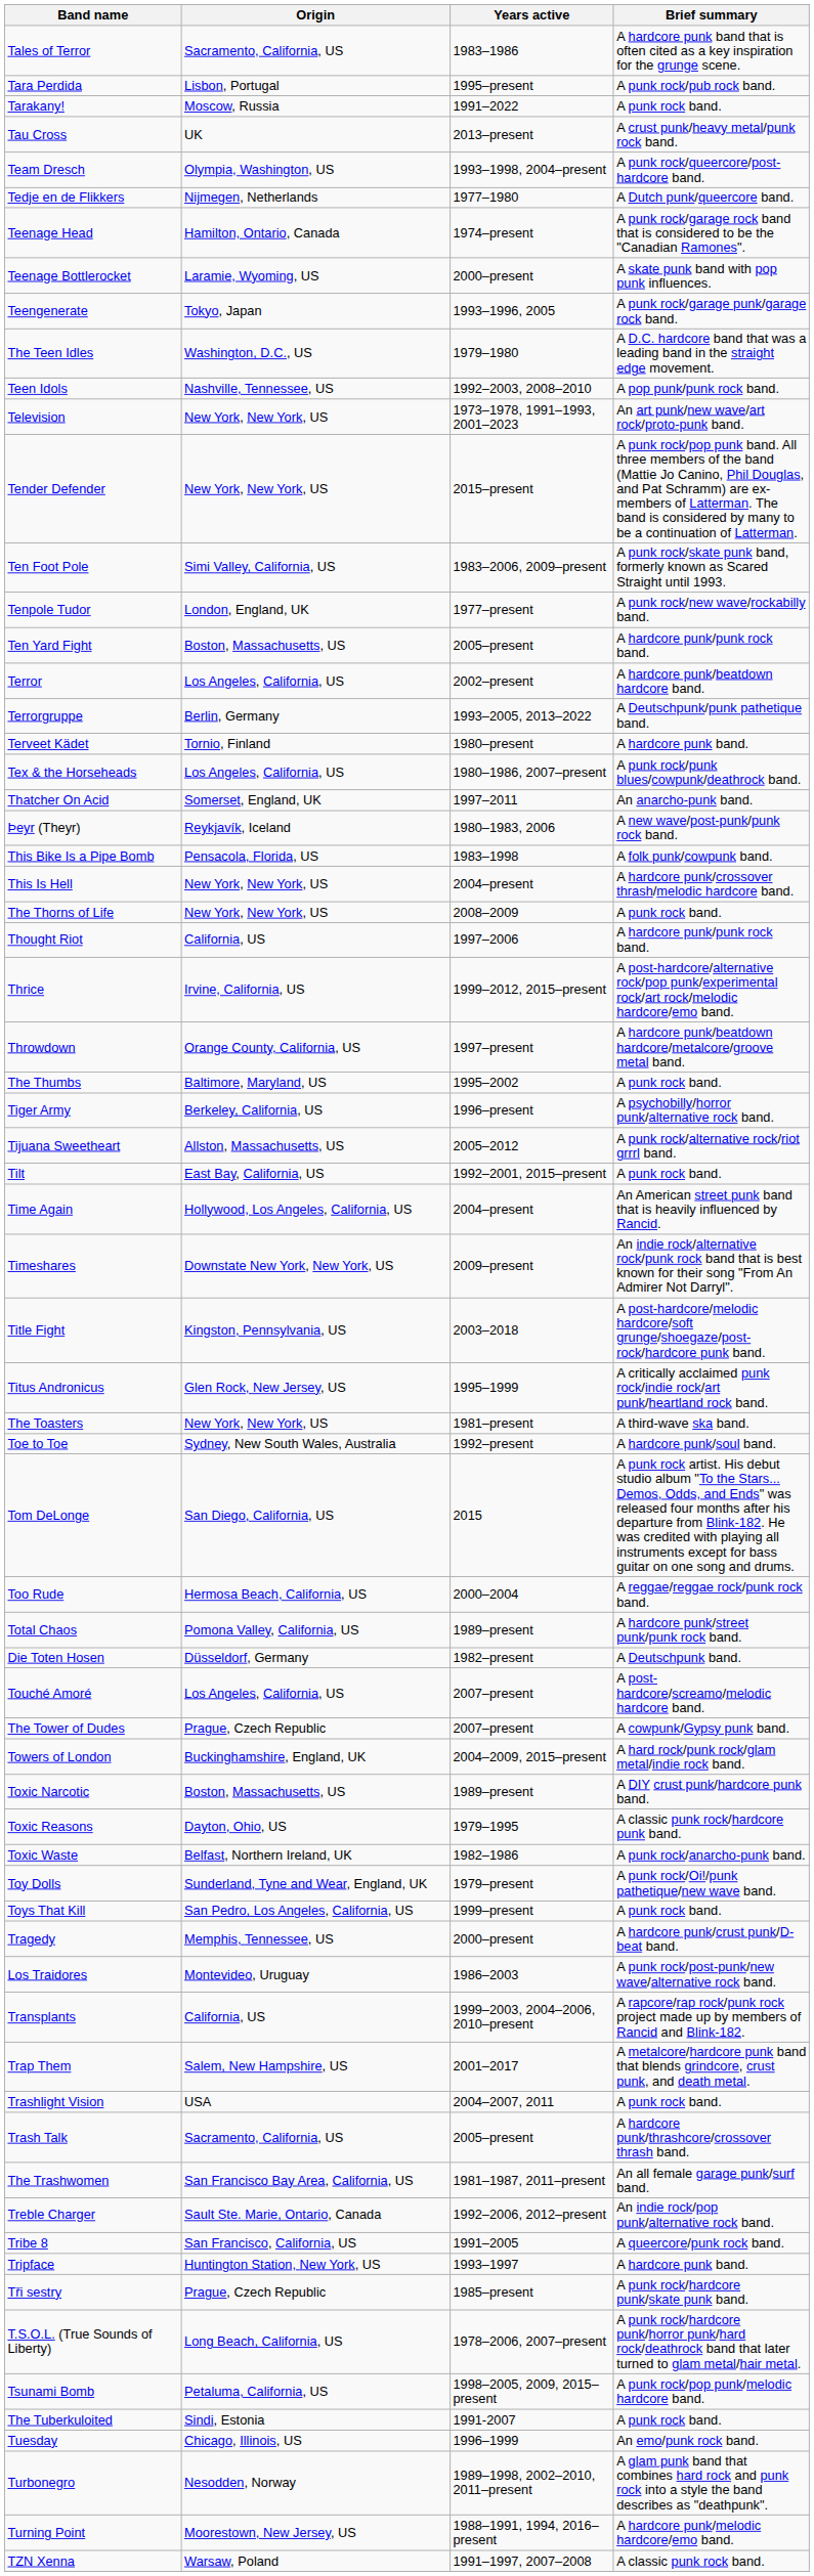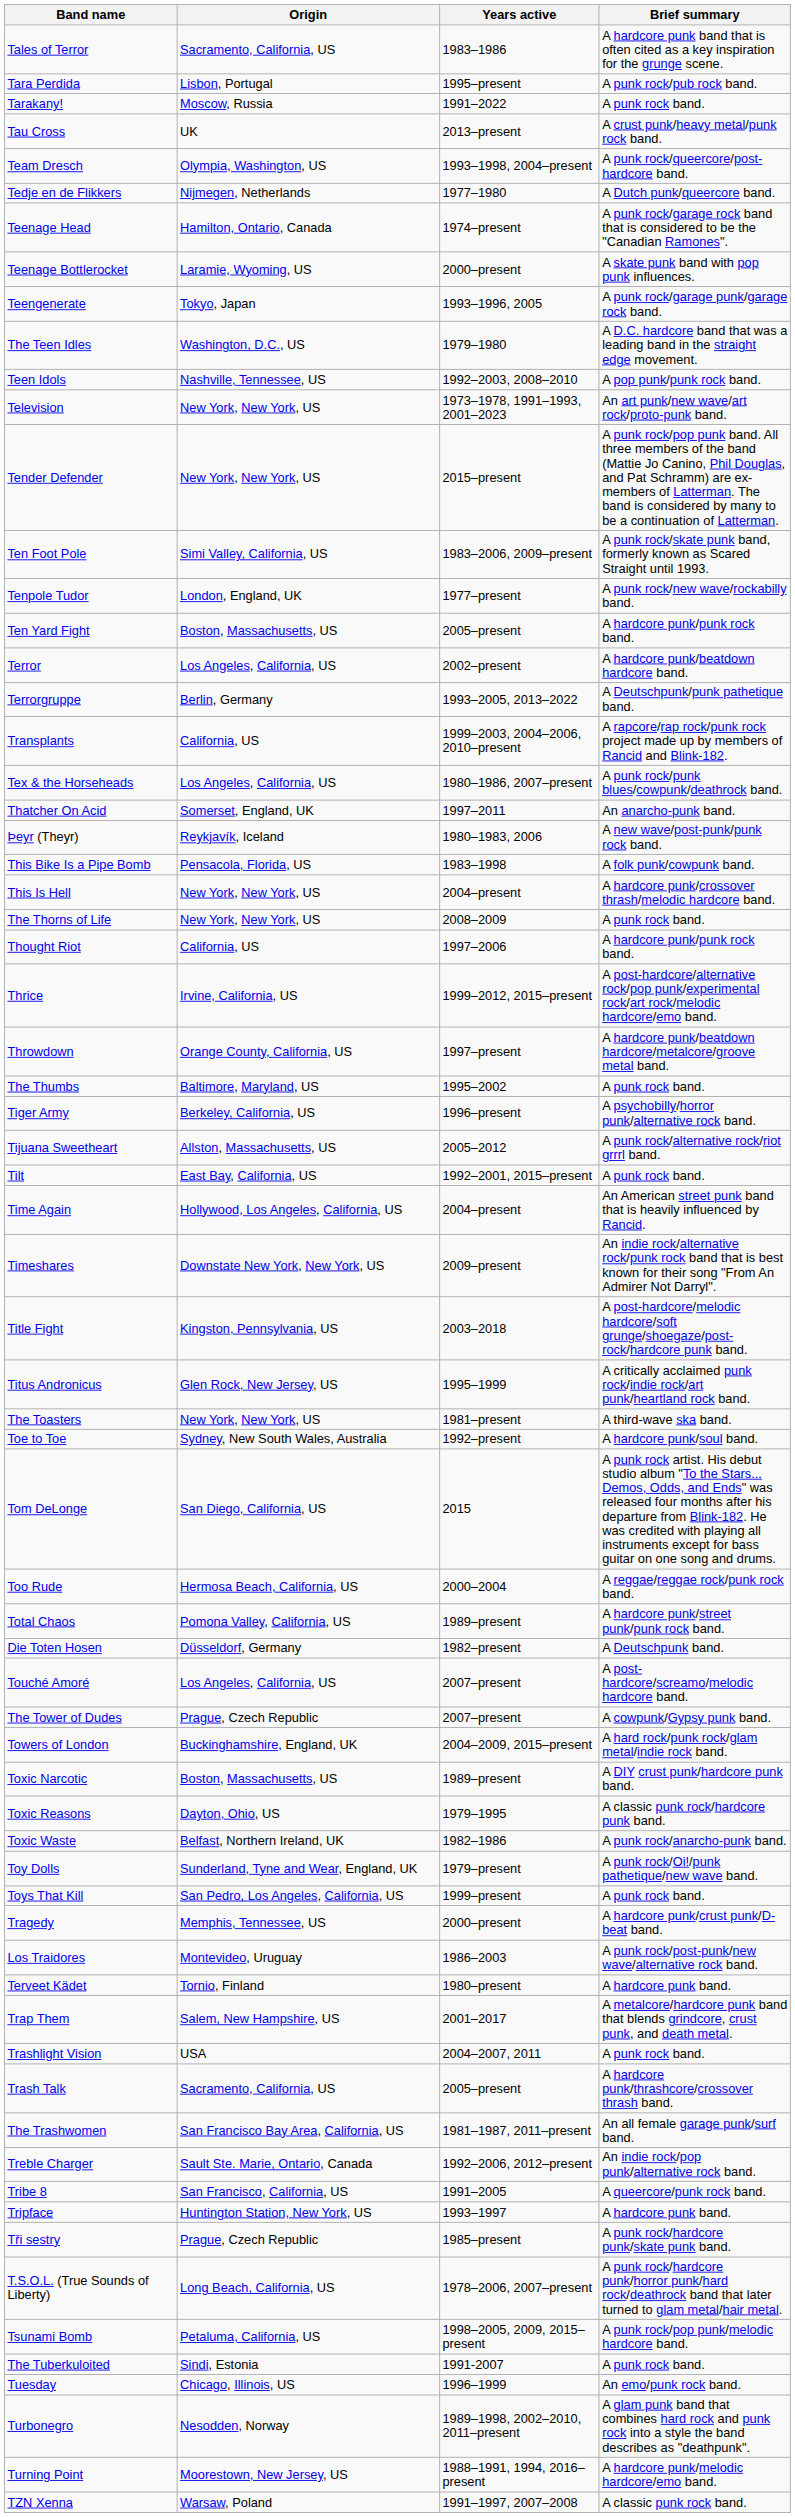 <table class="wikitable" style="font-size:90%; width:100%;">
 <tr>
 <th style="width:13em">Band name</th>
 <th style="width:20em">Origin</th>
 <th style="width:12em">Years active</th>
 <th>Brief summary</th>
 </tr>
 <tr>
 <td><a href='#'>Tales of Terror</a></td>
 <td><a href='#'>Sacramento, California</a>, US</td>
 <td>1983–1986</td>
 <td>A <a href='#'>hardcore punk</a> band that is often cited as a key inspiration for the <a href='#'>grunge</a> scene.</td>
 </tr>
 <tr>
 <td><a href='#'>Tara Perdida</a></td>
 <td><a href='#'>Lisbon</a>, Portugal</td>
 <td>1995–present</td>
 <td>A <a href='#'>punk rock</a>/<a href='#'>pub rock</a> band.</td>
 </tr>
 <tr>
 <td><a href='#'>Tarakany!</a></td>
 <td><a href='#'>Moscow</a>, Russia</td>
 <td>1991–2022</td>
 <td>A <a href='#'>punk rock</a> band.</td>
 </tr>
 <tr>
 <td><a href='#'>Tau Cross</a></td>
 <td>UK</td>
 <td>2013–present</td>
 <td>A <a href='#'>crust punk</a>/<a href='#'>heavy metal</a>/<a href='#'>punk rock</a> band.</td>
 </tr>
 <tr>
 <td><a href='#'>Team Dresch</a></td>
 <td><a href='#'>Olympia, Washington</a>, US</td>
 <td>1993–1998, 2004–present</td>
 <td>A <a href='#'>punk rock</a>/<a href='#'>queercore</a>/<a href='#'>post-hardcore</a> band.</td>
 </tr>
 <tr>
 <td><a href='#'>Tedje en de Flikkers</a></td>
 <td><a href='#'>Nijmegen</a>, Netherlands</td>
 <td>1977–1980</td>
 <td>A <a href='#'>Dutch punk</a>/<a href='#'>queercore</a> band.</td>
 </tr>
 <tr>
 <td><a href='#'>Teenage Head</a></td>
 <td><a href='#'>Hamilton, Ontario</a>, Canada</td>
 <td>1974–present</td>
 <td>A <a href='#'>punk rock</a>/<a href='#'>garage rock</a> band that is considered to be the "Canadian <a href='#'>Ramones</a>".</td>
 </tr>
 <tr>
 <td><a href='#'>Teenage Bottlerocket</a></td>
 <td><a href='#'>Laramie, Wyoming</a>, US</td>
 <td>2000–present</td>
 <td>A <a href='#'>skate punk</a> band with <a href='#'>pop punk</a> influences.</td>
 </tr>
 <tr>
 <td><a href='#'>Teengenerate</a></td>
 <td><a href='#'>Tokyo</a>, Japan</td>
 <td>1993–1996, 2005</td>
 <td>A <a href='#'>punk rock</a>/<a href='#'>garage punk</a>/<a href='#'>garage rock</a> band.</td>
 </tr>
 <tr>
 <td><a href='#'>The Teen Idles</a></td>
 <td><a href='#'>Washington, D.C.</a>, US</td>
 <td>1979–1980</td>
 <td>A <a href='#'>D.C. hardcore</a> band that was a leading band in the <a href='#'>straight edge</a> movement.</td>
 </tr>
 <tr>
 <td><a href='#'>Teen Idols</a></td>
 <td><a href='#'>Nashville, Tennessee</a>, US</td>
 <td>1992–2003, 2008–2010</td>
 <td>A <a href='#'>pop punk</a>/<a href='#'>punk rock</a> band.</td>
 </tr>
 <tr>
 <td><a href='#'>Television</a></td>
 <td><a href='#'>New York</a>, <a href='#'>New York</a>, US</td>
 <td>1973–1978, 1991–1993, 2001–2023</td>
 <td>An <a href='#'>art punk</a>/<a href='#'>new wave</a>/<a href='#'>art rock</a>/<a href='#'>proto-punk</a> band.</td>
 </tr>
 <tr>
 <td><a href='#'>Tender Defender</a></td>
 <td><a href='#'>New York</a>, <a href='#'>New York</a>, US</td>
 <td>2015–present</td>
 <td>A <a href='#'>punk rock</a>/<a href='#'>pop punk</a> band. All three members of the band (Mattie Jo Canino, <a href='#'>Phil Douglas</a>, and Pat Schramm) are ex-members of <a href='#'>Latterman</a>. The band is considered by many to be a continuation of <a href='#'>Latterman</a>.</td>
 </tr>
 <tr>
 <td><a href='#'>Ten Foot Pole</a></td>
 <td><a href='#'>Simi Valley, California</a>, US</td>
 <td>1983–2006, 2009–present</td>
 <td>A <a href='#'>punk rock</a>/<a href='#'>skate punk</a> band, formerly known as Scared Straight until 1993.</td>
 </tr>
 <tr>
 <td><a href='#'>Tenpole Tudor</a></td>
 <td><a href='#'>London</a>, England, UK</td>
 <td>1977–present</td>
 <td>A <a href='#'>punk rock</a>/<a href='#'>new wave</a>/<a href='#'>rockabilly</a> band.</td>
 </tr>
 <tr>
 <td><a href='#'>Ten Yard Fight</a></td>
 <td><a href='#'>Boston</a>, <a href='#'>Massachusetts</a>, US</td>
 <td>2005–present</td>
 <td>A <a href='#'>hardcore punk</a>/<a href='#'>punk rock</a> band.</td>
 </tr>
 <tr>
 <td><a href='#'>Terror</a></td>
 <td><a href='#'>Los Angeles</a>, <a href='#'>California</a>, US</td>
 <td>2002–present</td>
 <td>A <a href='#'>hardcore punk</a>/<a href='#'>beatdown hardcore</a> band.</td>
 </tr>
 <tr>
 <td><a href='#'>Terrorgruppe</a></td>
 <td><a href='#'>Berlin</a>, Germany</td>
 <td>1993–2005, 2013–2022</td>
 <td>A <a href='#'>Deutschpunk</a>/<a href='#'>punk pathetique</a> band.</td>
 </tr>
 <tr>
-<td><a href='#'>Terveet Kädet</a></td>
-<td><a href='#'>Tornio</a>, Finland</td>
-<td>1980–present</td>
-<td>A <a href='#'>hardcore punk</a> band.</td>
+<td><a href='#'>Transplants</a></td>
+<td><a href='#'>California</a>, US</td>
+<td>1999–2003, 2004–2006, 2010–present</td>
+<td>A <a href='#'>rapcore</a>/<a href='#'>rap rock</a>/<a href='#'>punk rock</a> project made up by members of <a href='#'>Rancid</a> and <a href='#'>Blink-182</a>.</td>
 </tr>
 <tr>
 <td><a href='#'>Tex & the Horseheads</a></td>
 <td><a href='#'>Los Angeles</a>, <a href='#'>California</a>, US</td>
 <td>1980–1986, 2007–present</td>
 <td>A <a href='#'>punk rock</a>/<a href='#'>punk blues</a>/<a href='#'>cowpunk</a>/<a href='#'>deathrock</a> band.</td>
 </tr>
 <tr>
 <td><a href='#'>Thatcher On Acid</a></td>
 <td><a href='#'>Somerset</a>, England, UK</td>
 <td>1997–2011</td>
 <td>An <a href='#'>anarcho-punk</a> band.</td>
 </tr>
 <tr>
 <td><a href='#'>Þeyr</a> (Theyr)</td>
 <td><a href='#'>Reykjavík</a>, Iceland</td>
 <td>1980–1983, 2006</td>
 <td>A <a href='#'>new wave</a>/<a href='#'>post-punk</a>/<a href='#'>punk rock</a> band.</td>
 </tr>
 <tr>
 <td><a href='#'>This Bike Is a Pipe Bomb</a></td>
 <td><a href='#'>Pensacola, Florida</a>, US</td>
 <td>1983–1998</td>
 <td>A <a href='#'>folk punk</a>/<a href='#'>cowpunk</a> band.</td>
 </tr>
 <tr>
 <td><a href='#'>This Is Hell</a></td>
 <td><a href='#'>New York</a>, <a href='#'>New York</a>, US</td>
 <td>2004–present</td>
 <td>A <a href='#'>hardcore punk</a>/<a href='#'>crossover thrash</a>/<a href='#'>melodic hardcore</a> band.</td>
 </tr>
 <tr>
 <td><a href='#'>The Thorns of Life</a></td>
 <td><a href='#'>New York</a>, <a href='#'>New York</a>, US</td>
 <td>2008–2009</td>
 <td>A <a href='#'>punk rock</a> band.</td>
 </tr>
 <tr>
 <td><a href='#'>Thought Riot</a></td>
 <td><a href='#'>California</a>, US</td>
 <td>1997–2006</td>
 <td>A <a href='#'>hardcore punk</a>/<a href='#'>punk rock</a> band.</td>
 </tr>
 <tr>
 <td><a href='#'>Thrice</a></td>
 <td><a href='#'>Irvine, California</a>, US</td>
 <td>1999–2012, 2015–present</td>
 <td>A <a href='#'>post-hardcore</a>/<a href='#'>alternative rock</a>/<a href='#'>pop punk</a>/<a href='#'>experimental rock</a>/<a href='#'>art rock</a>/<a href='#'>melodic hardcore</a>/<a href='#'>emo</a> band.</td>
 </tr>
 <tr>
 <td><a href='#'>Throwdown</a></td>
 <td><a href='#'>Orange County, California</a>, US</td>
 <td>1997–present</td>
 <td>A <a href='#'>hardcore punk</a>/<a href='#'>beatdown hardcore</a>/<a href='#'>metalcore</a>/<a href='#'>groove metal</a> band.</td>
 </tr>
 <tr>
 <td><a href='#'>The Thumbs</a></td>
 <td><a href='#'>Baltimore</a>, <a href='#'>Maryland</a>, US</td>
 <td>1995–2002</td>
 <td>A <a href='#'>punk rock</a> band.</td>
 </tr>
 <tr>
 <td><a href='#'>Tiger Army</a></td>
 <td><a href='#'>Berkeley, California</a>, US</td>
 <td>1996–present</td>
 <td>A <a href='#'>psychobilly</a>/<a href='#'>horror punk</a>/<a href='#'>alternative rock</a> band.</td>
 </tr>
 <tr>
 <td><a href='#'>Tijuana Sweetheart</a></td>
 <td><a href='#'>Allston</a>, <a href='#'>Massachusetts</a>, US</td>
 <td>2005–2012</td>
 <td>A <a href='#'>punk rock</a>/<a href='#'>alternative rock</a>/<a href='#'>riot grrrl</a> band.</td>
 </tr>
 <tr>
 <td><a href='#'>Tilt</a></td>
 <td><a href='#'>East Bay</a>, <a href='#'>California</a>, US</td>
 <td>1992–2001, 2015–present</td>
 <td>A <a href='#'>punk rock</a> band.</td>
 </tr>
 <tr>
 <td><a href='#'>Time Again</a></td>
 <td><a href='#'>Hollywood, Los Angeles</a>, <a href='#'>California</a>, US</td>
 <td>2004–present</td>
 <td>An American <a href='#'>street punk</a> band that is heavily influenced by <a href='#'>Rancid</a>.</td>
 </tr>
 <tr>
 <td><a href='#'>Timeshares</a></td>
 <td><a href='#'>Downstate New York</a>, <a href='#'>New York</a>, US</td>
 <td>2009–present</td>
 <td>An <a href='#'>indie rock</a>/<a href='#'>alternative rock</a>/<a href='#'>punk rock</a> band that is best known for their song "From An Admirer Not Darryl".</td>
 </tr>
 <tr>
 <td><a href='#'>Title Fight</a></td>
 <td><a href='#'>Kingston, Pennsylvania</a>, US</td>
 <td>2003–2018</td>
 <td>A <a href='#'>post-hardcore</a>/<a href='#'>melodic hardcore</a>/<a href='#'>soft grunge</a>/<a href='#'>shoegaze</a>/<a href='#'>post-rock</a>/<a href='#'>hardcore punk</a> band.</td>
 </tr>
 <tr>
 <td><a href='#'>Titus Andronicus</a></td>
 <td><a href='#'>Glen Rock, New Jersey</a>, US</td>
 <td>1995–1999</td>
 <td>A critically acclaimed <a href='#'>punk rock</a>/<a href='#'>indie rock</a>/<a href='#'>art punk</a>/<a href='#'>heartland rock</a> band.</td>
 </tr>
 <tr>
 <td><a href='#'>The Toasters</a></td>
 <td><a href='#'>New York</a>, <a href='#'>New York</a>, US</td>
 <td>1981–present</td>
 <td>A third-wave <a href='#'>ska</a> band.</td>
 </tr>
 <tr>
 <td><a href='#'>Toe to Toe</a></td>
 <td><a href='#'>Sydney</a>, New South Wales, Australia</td>
 <td>1992–present</td>
 <td>A <a href='#'>hardcore punk</a>/<a href='#'>soul</a> band.</td>
 </tr>
 <tr>
 <td><a href='#'>Tom DeLonge</a></td>
 <td><a href='#'>San Diego, California</a>, US</td>
 <td>2015</td>
 <td>A <a href='#'>punk rock</a> artist. His debut studio album "<a href='#'>To the Stars... Demos, Odds, and Ends</a>" was released four months after his departure from <a href='#'>Blink-182</a>. He was credited with playing all instruments except for bass guitar on one song and drums.</td>
 </tr>
 <tr>
 <td><a href='#'>Too Rude</a></td>
 <td><a href='#'>Hermosa Beach, California</a>, US</td>
 <td>2000–2004</td>
 <td>A <a href='#'>reggae</a>/<a href='#'>reggae rock</a>/<a href='#'>punk rock</a> band.</td>
 </tr>
 <tr>
 <td><a href='#'>Total Chaos</a></td>
 <td><a href='#'>Pomona Valley</a>, <a href='#'>California</a>, US</td>
 <td>1989–present</td>
 <td>A <a href='#'>hardcore punk</a>/<a href='#'>street punk</a>/<a href='#'>punk rock</a> band.</td>
 </tr>
 <tr>
 <td><a href='#'>Die Toten Hosen</a></td>
 <td><a href='#'>Düsseldorf</a>, Germany</td>
 <td>1982–present</td>
 <td>A <a href='#'>Deutschpunk</a> band.</td>
 </tr>
 <tr>
 <td><a href='#'>Touché Amoré</a></td>
 <td><a href='#'>Los Angeles</a>, <a href='#'>California</a>, US</td>
 <td>2007–present</td>
 <td>A <a href='#'>post-hardcore</a>/<a href='#'>screamo</a>/<a href='#'>melodic hardcore</a> band.</td>
 </tr>
 <tr>
 <td><a href='#'>The Tower of Dudes</a></td>
 <td><a href='#'>Prague</a>, Czech Republic</td>
 <td>2007–present</td>
 <td>A <a href='#'>cowpunk</a>/<a href='#'>Gypsy punk</a> band.</td>
 </tr>
 <tr>
 <td><a href='#'>Towers of London</a></td>
 <td><a href='#'>Buckinghamshire</a>, England, UK</td>
 <td>2004–2009, 2015–present</td>
 <td>A <a href='#'>hard rock</a>/<a href='#'>punk rock</a>/<a href='#'>glam metal</a>/<a href='#'>indie rock</a> band.</td>
 </tr>
 <tr>
 <td><a href='#'>Toxic Narcotic</a></td>
 <td><a href='#'>Boston</a>, <a href='#'>Massachusetts</a>, US</td>
 <td>1989–present</td>
 <td>A <a href='#'>DIY</a> <a href='#'>crust punk</a>/<a href='#'>hardcore punk</a> band.</td>
 </tr>
 <tr>
 <td><a href='#'>Toxic Reasons</a></td>
 <td><a href='#'>Dayton, Ohio</a>, US</td>
 <td>1979–1995</td>
 <td>A classic <a href='#'>punk rock</a>/<a href='#'>hardcore punk</a> band.</td>
 </tr>
 <tr>
 <td><a href='#'>Toxic Waste</a></td>
 <td><a href='#'>Belfast</a>, Northern Ireland, UK</td>
 <td>1982–1986</td>
 <td>A <a href='#'>punk rock</a>/<a href='#'>anarcho-punk</a> band.</td>
 </tr>
 <tr>
 <td><a href='#'>Toy Dolls</a></td>
 <td><a href='#'>Sunderland, Tyne and Wear</a>, England, UK</td>
 <td>1979–present</td>
 <td>A <a href='#'>punk rock</a>/<a href='#'>Oi!</a>/<a href='#'>punk pathetique</a>/<a href='#'>new wave</a> band.</td>
 </tr>
 <tr>
 <td><a href='#'>Toys That Kill</a></td>
 <td><a href='#'>San Pedro, Los Angeles</a>, <a href='#'>California</a>, US</td>
 <td>1999–present</td>
 <td>A <a href='#'>punk rock</a> band.</td>
 </tr>
 <tr>
 <td><a href='#'>Tragedy</a></td>
 <td><a href='#'>Memphis, Tennessee</a>, US</td>
 <td>2000–present</td>
 <td>A <a href='#'>hardcore punk</a>/<a href='#'>crust punk</a>/<a href='#'>D-beat</a> band.</td>
 </tr>
 <tr>
 <td><a href='#'>Los Traidores</a></td>
 <td><a href='#'>Montevideo</a>, Uruguay</td>
 <td>1986–2003</td>
 <td>A <a href='#'>punk rock</a>/<a href='#'>post-punk</a>/<a href='#'>new wave</a>/<a href='#'>alternative rock</a> band.</td>
 </tr>
 <tr>
-<td><a href='#'>Transplants</a></td>
-<td><a href='#'>California</a>, US</td>
-<td>1999–2003, 2004–2006, 2010–present</td>
-<td>A <a href='#'>rapcore</a>/<a href='#'>rap rock</a>/<a href='#'>punk rock</a> project made up by members of <a href='#'>Rancid</a> and <a href='#'>Blink-182</a>.</td>
+<td><a href='#'>Terveet Kädet</a></td>
+<td><a href='#'>Tornio</a>, Finland</td>
+<td>1980–present</td>
+<td>A <a href='#'>hardcore punk</a> band.</td>
 </tr>
 <tr>
 <td><a href='#'>Trap Them</a></td>
 <td><a href='#'>Salem, New Hampshire</a>, US</td>
 <td>2001–2017</td>
 <td>A <a href='#'>metalcore</a>/<a href='#'>hardcore punk</a> band that blends <a href='#'>grindcore</a>, <a href='#'>crust punk</a>, and <a href='#'>death metal</a>.</td>
 </tr>
 <tr>
 <td><a href='#'>Trashlight Vision</a></td>
 <td>USA</td>
 <td>2004–2007, 2011</td>
 <td>A <a href='#'>punk rock</a> band.</td>
 </tr>
 <tr>
 <td><a href='#'>Trash Talk</a></td>
 <td><a href='#'>Sacramento, California</a>, US</td>
 <td>2005–present</td>
 <td>A <a href='#'>hardcore punk</a>/<a href='#'>thrashcore</a>/<a href='#'>crossover thrash</a> band.</td>
 </tr>
 <tr>
 <td><a href='#'>The Trashwomen</a></td>
 <td><a href='#'>San Francisco Bay Area</a>, <a href='#'>California</a>, US</td>
 <td>1981–1987, 2011–present</td>
 <td>An all female <a href='#'>garage punk</a>/<a href='#'>surf</a> band.</td>
 </tr>
 <tr>
 <td><a href='#'>Treble Charger</a></td>
 <td><a href='#'>Sault Ste. Marie, Ontario</a>, Canada</td>
 <td>1992–2006, 2012–present</td>
 <td>An <a href='#'>indie rock</a>/<a href='#'>pop punk</a>/<a href='#'>alternative rock</a> band.</td>
 </tr>
 <tr>
 <td><a href='#'>Tribe 8</a></td>
 <td><a href='#'>San Francisco</a>, <a href='#'>California</a>, US</td>
 <td>1991–2005</td>
 <td>A <a href='#'>queercore</a>/<a href='#'>punk rock</a> band.</td>
 </tr>
 <tr>
 <td><a href='#'>Tripface</a></td>
 <td><a href='#'>Huntington Station, New York</a>, US</td>
 <td>1993–1997</td>
 <td>A <a href='#'>hardcore punk</a> band.</td>
 </tr>
 <tr>
 <td><a href='#'>Tři sestry</a></td>
 <td><a href='#'>Prague</a>, Czech Republic</td>
 <td>1985–present</td>
 <td>A <a href='#'>punk rock</a>/<a href='#'>hardcore punk</a>/<a href='#'>skate punk</a> band.</td>
 </tr>
 <tr>
 <td><a href='#'>T.S.O.L.</a> (True Sounds of Liberty)</td>
 <td><a href='#'>Long Beach, California</a>, US</td>
 <td>1978–2006, 2007–present</td>
 <td>A <a href='#'>punk rock</a>/<a href='#'>hardcore punk</a>/<a href='#'>horror punk</a>/<a href='#'>hard rock</a>/<a href='#'>deathrock</a> band that later turned to <a href='#'>glam metal</a>/<a href='#'>hair metal</a>.</td>
 </tr>
 <tr>
 <td><a href='#'>Tsunami Bomb</a></td>
 <td><a href='#'>Petaluma, California</a>, US</td>
 <td>1998–2005, 2009, 2015–present</td>
 <td>A <a href='#'>punk rock</a>/<a href='#'>pop punk</a>/<a href='#'>melodic hardcore</a> band.</td>
 </tr>
 <tr>
 <td><a href='#'>The Tuberkuloited</a></td>
 <td><a href='#'>Sindi</a>, Estonia</td>
 <td>1991-2007</td>
 <td>A <a href='#'>punk rock</a> band.</td>
 </tr>
 <tr>
 <td><a href='#'>Tuesday</a></td>
 <td><a href='#'>Chicago</a>, <a href='#'>Illinois</a>, US</td>
 <td>1996–1999</td>
 <td>An <a href='#'>emo</a>/<a href='#'>punk rock</a> band.</td>
 </tr>
 <tr>
 <td><a href='#'>Turbonegro</a></td>
 <td><a href='#'>Nesodden</a>, Norway</td>
 <td>1989–1998, 2002–2010, 2011–present</td>
 <td>A <a href='#'>glam punk</a> band that combines <a href='#'>hard rock</a> and <a href='#'>punk rock</a> into a style the band describes as "deathpunk".</td>
 </tr>
 <tr>
 <td><a href='#'>Turning Point</a></td>
 <td><a href='#'>Moorestown, New Jersey</a>, US</td>
 <td>1988–1991, 1994, 2016–present</td>
 <td>A <a href='#'>hardcore punk</a>/<a href='#'>melodic hardcore</a>/<a href='#'>emo</a> band.</td>
 </tr>
 <tr>
 <td><a href='#'>TZN Xenna</a></td>
 <td><a href='#'>Warsaw</a>, Poland</td>
 <td>1991–1997, 2007–2008</td>
 <td>A classic <a href='#'>punk rock</a> band.</td>
 </tr>
 </table>
